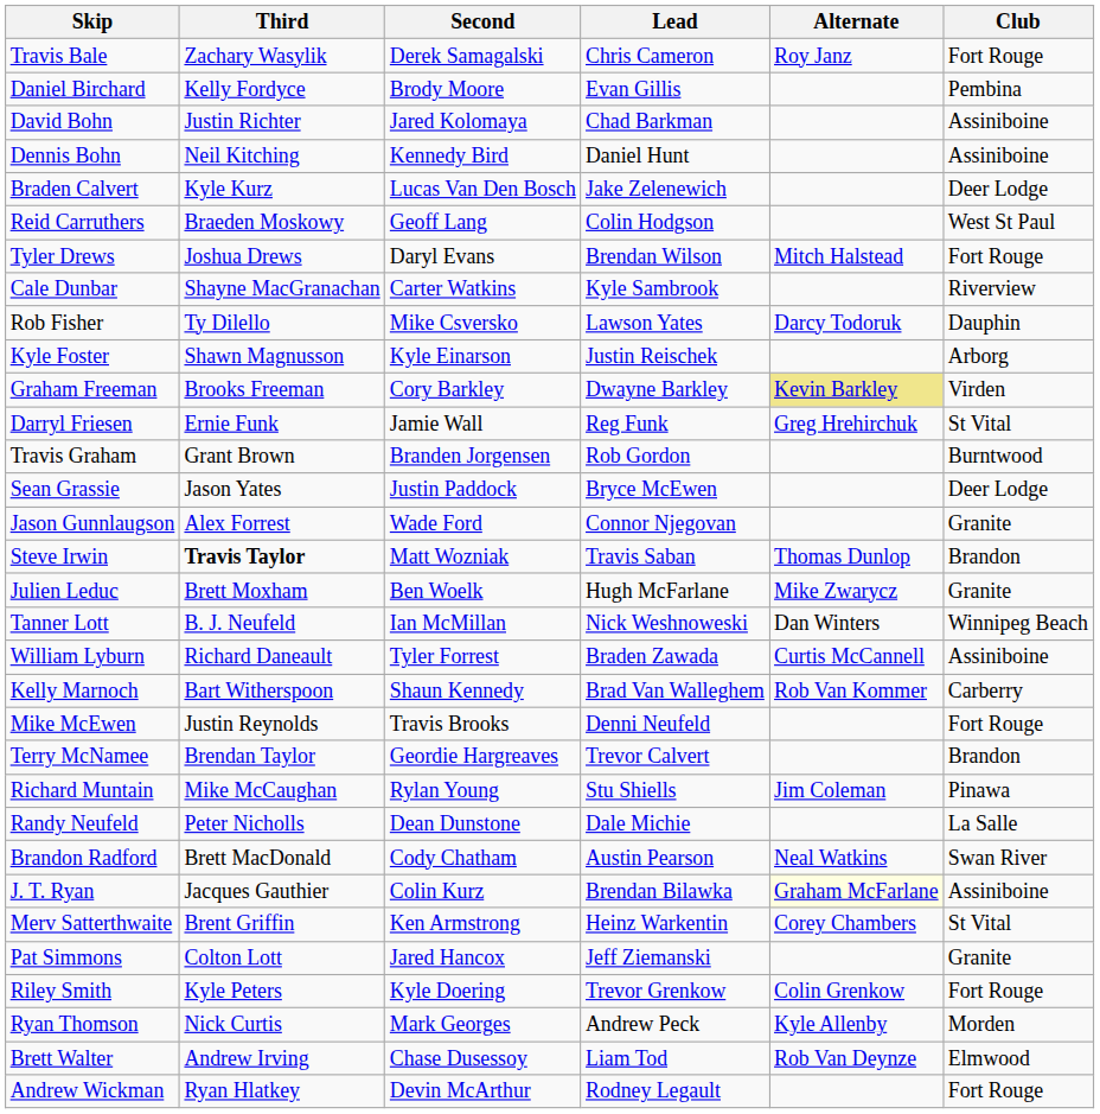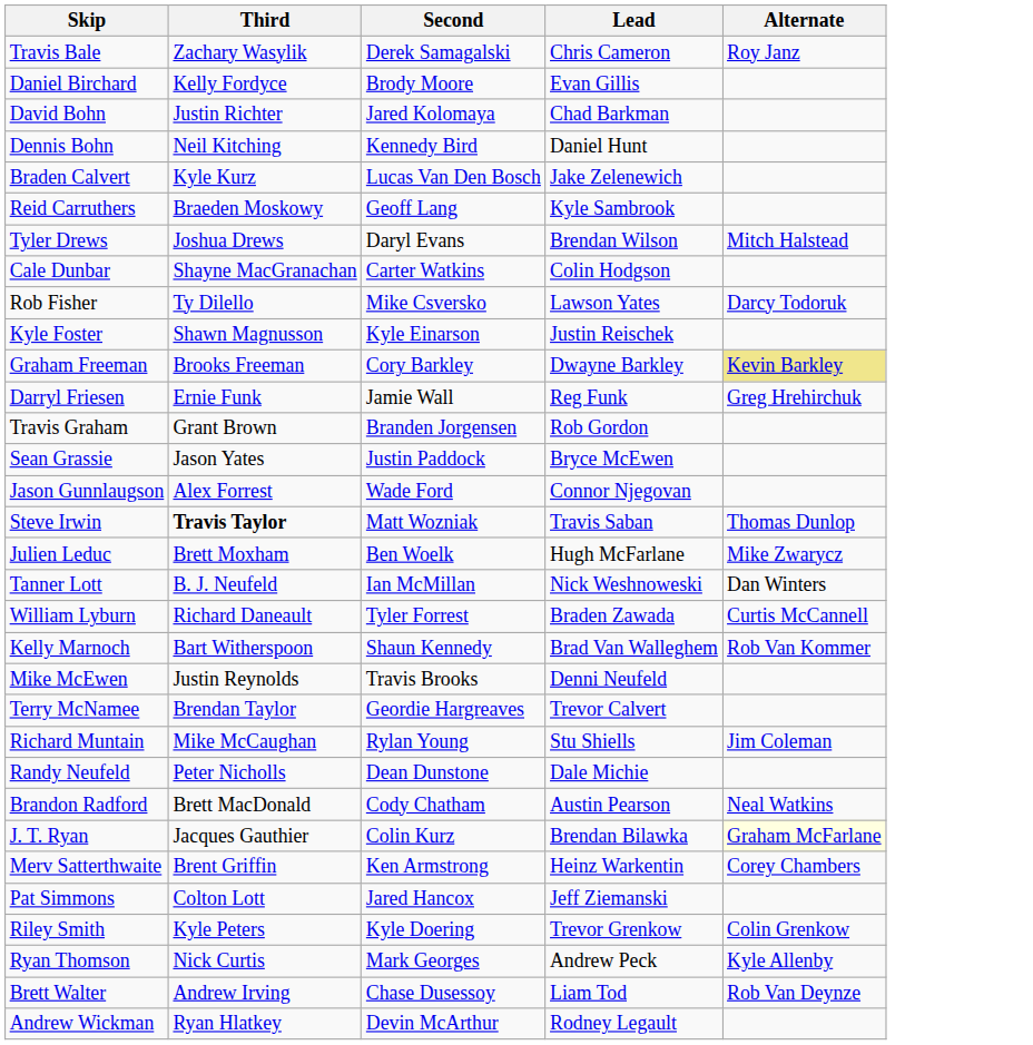 <table class="wikitable sortable">
 <tr>
 <th>Skip</th>
 <th>Third</th>
 <th>Second</th>
 <th>Lead</th>
 <th>Alternate</th>
-<th>Club</th>
 </tr>
 <tr>
 <td><a href='#'>Travis Bale</a></td>
 <td><a href='#'>Zachary Wasylik</a></td>
 <td><a href='#'>Derek Samagalski</a></td>
 <td><a href='#'>Chris Cameron</a></td>
 <td><a href='#'>Roy Janz</a></td>
-<td>Fort Rouge</td>
 </tr>
 <tr>
 <td><a href='#'>Daniel Birchard</a></td>
 <td><a href='#'>Kelly Fordyce</a></td>
 <td><a href='#'>Brody Moore</a></td>
 <td><a href='#'>Evan Gillis</a></td>
 <td></td>
-<td>Pembina</td>
 </tr>
 <tr>
 <td><a href='#'>David Bohn</a></td>
 <td><a href='#'>Justin Richter</a></td>
 <td><a href='#'>Jared Kolomaya</a></td>
 <td><a href='#'>Chad Barkman</a></td>
 <td></td>
-<td>Assiniboine</td>
 </tr>
 <tr>
 <td><a href='#'>Dennis Bohn</a></td>
 <td><a href='#'>Neil Kitching</a></td>
 <td><a href='#'>Kennedy Bird</a></td>
 <td>Daniel Hunt</td>
 <td></td>
-<td>Assiniboine</td>
 </tr>
 <tr>
 <td><a href='#'>Braden Calvert</a></td>
 <td><a href='#'>Kyle Kurz</a></td>
 <td><a href='#'>Lucas Van Den Bosch</a></td>
 <td><a href='#'>Jake Zelenewich</a></td>
 <td></td>
-<td>Deer Lodge</td>
 </tr>
 <tr>
 <td><a href='#'>Reid Carruthers</a></td>
 <td><a href='#'>Braeden Moskowy</a></td>
 <td><a href='#'>Geoff Lang</a></td>
-<td><a href='#'>Colin Hodgson</a></td>
+<td><a href='#'>Kyle Sambrook</a></td>
 <td></td>
-<td>West St Paul</td>
 </tr>
 <tr>
 <td><a href='#'>Tyler Drews</a></td>
 <td><a href='#'>Joshua Drews</a></td>
 <td>Daryl Evans</td>
 <td><a href='#'>Brendan Wilson</a></td>
 <td><a href='#'>Mitch Halstead</a></td>
-<td>Fort Rouge</td>
 </tr>
 <tr>
 <td><a href='#'>Cale Dunbar</a></td>
 <td><a href='#'>Shayne MacGranachan</a></td>
 <td><a href='#'>Carter Watkins</a></td>
-<td><a href='#'>Kyle Sambrook</a></td>
+<td><a href='#'>Colin Hodgson</a></td>
 <td></td>
-<td>Riverview</td>
 </tr>
 <tr>
 <td>Rob Fisher</td>
 <td><a href='#'>Ty Dilello</a></td>
 <td><a href='#'>Mike Csversko</a></td>
 <td><a href='#'>Lawson Yates</a></td>
 <td><a href='#'>Darcy Todoruk</a></td>
-<td>Dauphin</td>
 </tr>
 <tr>
 <td><a href='#'>Kyle Foster</a></td>
 <td><a href='#'>Shawn Magnusson</a></td>
 <td><a href='#'>Kyle Einarson</a></td>
 <td><a href='#'>Justin Reischek</a></td>
 <td></td>
-<td>Arborg</td>
 </tr>
 <tr>
 <td><a href='#'>Graham Freeman</a></td>
 <td><a href='#'>Brooks Freeman</a></td>
 <td><a href='#'>Cory Barkley</a></td>
 <td><a href='#'>Dwayne Barkley</a></td>
 <td style="background: khaki;"><a href='#'>Kevin Barkley</a></td>
-<td>Virden</td>
 </tr>
 <tr>
 <td><a href='#'>Darryl Friesen</a></td>
 <td><a href='#'>Ernie Funk</a></td>
 <td>Jamie Wall</td>
 <td><a href='#'>Reg Funk</a></td>
 <td><a href='#'>Greg Hrehirchuk</a></td>
-<td>St Vital</td>
 </tr>
 <tr>
 <td>Travis Graham</td>
 <td>Grant Brown</td>
 <td><a href='#'>Branden Jorgensen</a></td>
 <td><a href='#'>Rob Gordon</a></td>
 <td></td>
-<td>Burntwood</td>
 </tr>
 <tr>
 <td><a href='#'>Sean Grassie</a></td>
 <td>Jason Yates</td>
 <td><a href='#'>Justin Paddock</a></td>
 <td><a href='#'>Bryce McEwen</a></td>
 <td></td>
-<td>Deer Lodge</td>
 </tr>
 <tr>
 <td><a href='#'>Jason Gunnlaugson</a></td>
 <td><a href='#'>Alex Forrest</a></td>
 <td><a href='#'>Wade Ford</a></td>
 <td><a href='#'>Connor Njegovan</a></td>
 <td></td>
-<td>Granite</td>
 </tr>
 <tr>
 <td><a href='#'>Steve Irwin</a></td>
 <td><strong>Travis Taylor</strong></td>
 <td><a href='#'>Matt Wozniak</a></td>
 <td><a href='#'>Travis Saban</a></td>
 <td><a href='#'>Thomas Dunlop</a></td>
-<td>Brandon</td>
 </tr>
 <tr>
 <td><a href='#'>Julien Leduc</a></td>
 <td><a href='#'>Brett Moxham</a></td>
 <td><a href='#'>Ben Woelk</a></td>
 <td>Hugh McFarlane</td>
 <td><a href='#'>Mike Zwarycz</a></td>
-<td>Granite</td>
 </tr>
 <tr>
 <td><a href='#'>Tanner Lott</a></td>
 <td><a href='#'>B. J. Neufeld</a></td>
 <td><a href='#'>Ian McMillan</a></td>
 <td><a href='#'>Nick Weshnoweski</a></td>
 <td>Dan Winters</td>
-<td>Winnipeg Beach</td>
 </tr>
 <tr>
 <td><a href='#'>William Lyburn</a></td>
 <td><a href='#'>Richard Daneault</a></td>
 <td><a href='#'>Tyler Forrest</a></td>
 <td><a href='#'>Braden Zawada</a></td>
 <td><a href='#'>Curtis McCannell</a></td>
-<td>Assiniboine</td>
 </tr>
 <tr>
 <td><a href='#'>Kelly Marnoch</a></td>
 <td><a href='#'>Bart Witherspoon</a></td>
 <td><a href='#'>Shaun Kennedy</a></td>
 <td><a href='#'>Brad Van Walleghem</a></td>
 <td><a href='#'>Rob Van Kommer</a></td>
-<td>Carberry</td>
 </tr>
 <tr>
 <td><a href='#'>Mike McEwen</a></td>
 <td>Justin Reynolds</td>
 <td>Travis Brooks</td>
 <td><a href='#'>Denni Neufeld</a></td>
 <td></td>
-<td>Fort Rouge</td>
 </tr>
 <tr>
 <td><a href='#'>Terry McNamee</a></td>
 <td><a href='#'>Brendan Taylor</a></td>
 <td><a href='#'>Geordie Hargreaves</a></td>
 <td><a href='#'>Trevor Calvert</a></td>
 <td></td>
-<td>Brandon</td>
 </tr>
 <tr>
 <td><a href='#'>Richard Muntain</a></td>
 <td><a href='#'>Mike McCaughan</a></td>
 <td><a href='#'>Rylan Young</a></td>
 <td><a href='#'>Stu Shiells</a></td>
 <td><a href='#'>Jim Coleman</a></td>
-<td>Pinawa</td>
 </tr>
 <tr>
 <td><a href='#'>Randy Neufeld</a></td>
 <td><a href='#'>Peter Nicholls</a></td>
 <td><a href='#'>Dean Dunstone</a></td>
 <td><a href='#'>Dale Michie</a></td>
 <td></td>
-<td>La Salle</td>
 </tr>
 <tr>
 <td><a href='#'>Brandon Radford</a></td>
 <td>Brett MacDonald</td>
 <td><a href='#'>Cody Chatham</a></td>
 <td><a href='#'>Austin Pearson</a></td>
 <td><a href='#'>Neal Watkins</a></td>
-<td>Swan River</td>
 </tr>
 <tr>
 <td><a href='#'>J. T. Ryan</a></td>
 <td>Jacques Gauthier</td>
 <td><a href='#'>Colin Kurz</a></td>
 <td><a href='#'>Brendan Bilawka</a></td>
 <td style="background: lightyellow;"><a href='#'>Graham McFarlane</a></td>
-<td>Assiniboine</td>
 </tr>
 <tr>
 <td><a href='#'>Merv Satterthwaite</a></td>
 <td><a href='#'>Brent Griffin</a></td>
 <td><a href='#'>Ken Armstrong</a></td>
 <td><a href='#'>Heinz Warkentin</a></td>
 <td><a href='#'>Corey Chambers</a></td>
-<td>St Vital</td>
 </tr>
 <tr>
 <td><a href='#'>Pat Simmons</a></td>
 <td><a href='#'>Colton Lott</a></td>
 <td><a href='#'>Jared Hancox</a></td>
 <td><a href='#'>Jeff Ziemanski</a></td>
 <td></td>
-<td>Granite</td>
 </tr>
 <tr>
 <td><a href='#'>Riley Smith</a></td>
 <td><a href='#'>Kyle Peters</a></td>
 <td><a href='#'>Kyle Doering</a></td>
 <td><a href='#'>Trevor Grenkow</a></td>
 <td><a href='#'>Colin Grenkow</a></td>
-<td>Fort Rouge</td>
 </tr>
 <tr>
 <td><a href='#'>Ryan Thomson</a></td>
 <td><a href='#'>Nick Curtis</a></td>
 <td><a href='#'>Mark Georges</a></td>
 <td>Andrew Peck</td>
 <td><a href='#'>Kyle Allenby</a></td>
-<td>Morden</td>
 </tr>
 <tr>
 <td><a href='#'>Brett Walter</a></td>
 <td><a href='#'>Andrew Irving</a></td>
 <td><a href='#'>Chase Dusessoy</a></td>
 <td><a href='#'>Liam Tod</a></td>
 <td><a href='#'>Rob Van Deynze</a></td>
-<td>Elmwood</td>
 </tr>
 <tr>
 <td><a href='#'>Andrew Wickman</a></td>
 <td><a href='#'>Ryan Hlatkey</a></td>
 <td><a href='#'>Devin McArthur</a></td>
 <td><a href='#'>Rodney Legault</a></td>
 <td></td>
-<td>Fort Rouge</td>
 </tr>
 </table>
